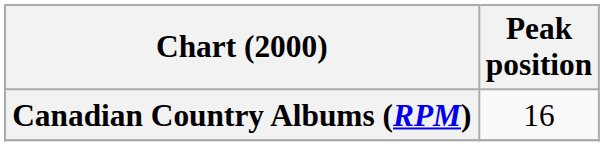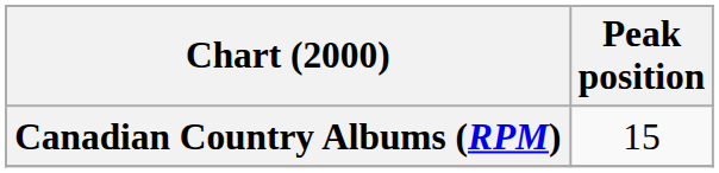 <table class="wikitable sortable plainrowheaders" style="text-align:center">
 <tr>
 <th scope="col">Chart (2000)</th>
 <th scope="col">Peak<br> position</th>
 </tr>
 <tr>
 <th scope="row">Canadian Country Albums (<em><a href='#'>RPM</a></em>)</th>
-<td>16</td>
+<td>15</td>
 </tr>
 <tr>
 </tr>
 <tr>
 </tr>
 </table>
